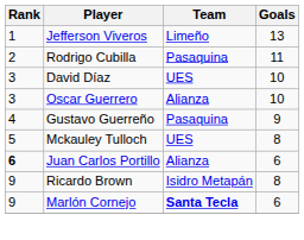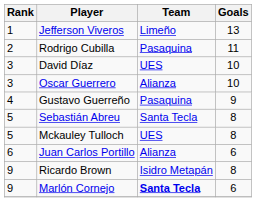 <table class="wikitable">
 <tr>
 <th>Rank</th>
 <th>Player</th>
 <th>Team</th>
 <th>Goals</th>
 </tr>
 <tr>
 <td>1</td>
 <td> <a href='#'>Jefferson Viveros</a></td>
 <td><a href='#'>Limeño</a></td>
 <td Align=center>13</td>
 </tr>
 <tr>
 <td>2</td>
 <td> Rodrigo Cubilla</td>
 <td><a href='#'>Pasaquina</a></td>
 <td Align=center>11</td>
 </tr>
 <tr>
 <td>3</td>
 <td> David Díaz</td>
 <td><a href='#'>UES</a></td>
 <td Align=center>10</td>
 </tr>
 <tr>
 <td>3</td>
 <td> <a href='#'>Oscar Guerrero</a></td>
 <td><a href='#'>Alianza</a></td>
 <td Align=center>10</td>
 </tr>
 <tr>
 <td>4</td>
 <td> Gustavo Guerreño</td>
 <td><a href='#'>Pasaquina</a></td>
 <td Align=center>9</td>
 </tr>
 <tr>
 <td>5</td>
+<td> <a href='#'>Sebastián Abreu</a></td>
+<td><a href='#'>Santa Tecla</a></td>
+<td Align=center>8</td>
+</tr>
+<tr>
+<td>5</td>
 <td> Mckauley Tulloch</td>
 <td><a href='#'>UES</a></td>
 <td Align=center>8</td>
 </tr>
 <tr>
-<td><strong>6</strong></td>
+<td>6</td>
 <td> <a href='#'>Juan Carlos Portillo</a></td>
 <td><a href='#'>Alianza</a></td>
 <td Align=center>6</td>
 </tr>
 <tr>
 <td>9</td>
 <td> Ricardo Brown</td>
 <td><a href='#'>Isidro Metapán</a></td>
 <td Align=center>8</td>
 </tr>
 <tr>
 <td>9</td>
 <td> <a href='#'>Marlón Cornejo</a></td>
 <td><strong><a href='#'>Santa Tecla</a></strong></td>
 <td Align=center>6</td>
 </tr>
 <tr>
 </tr>
 </table>
